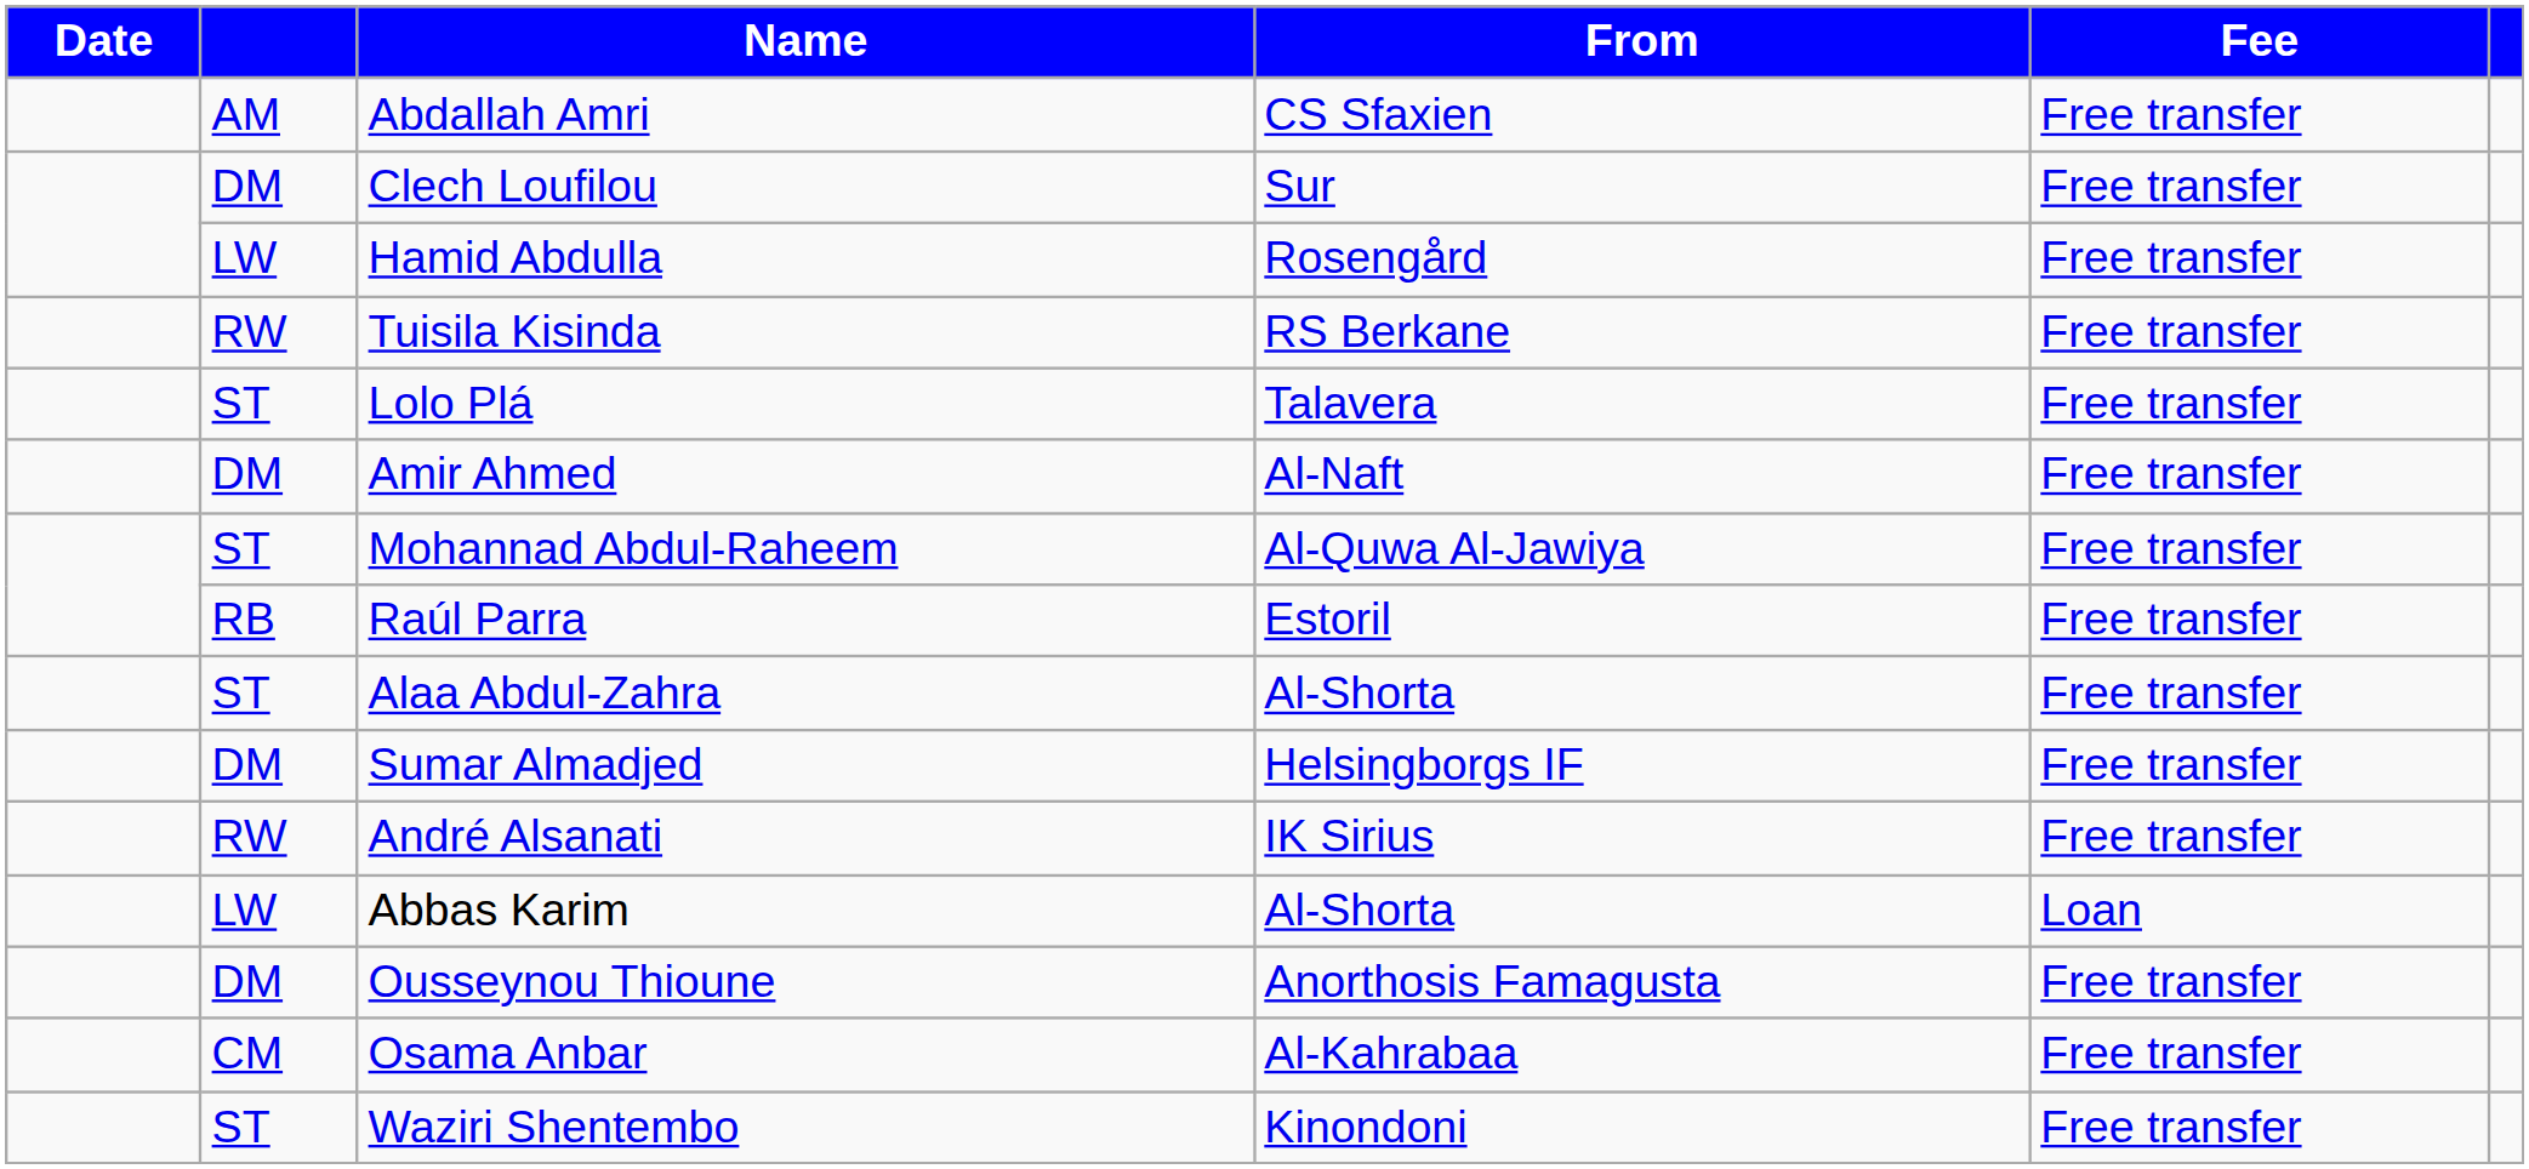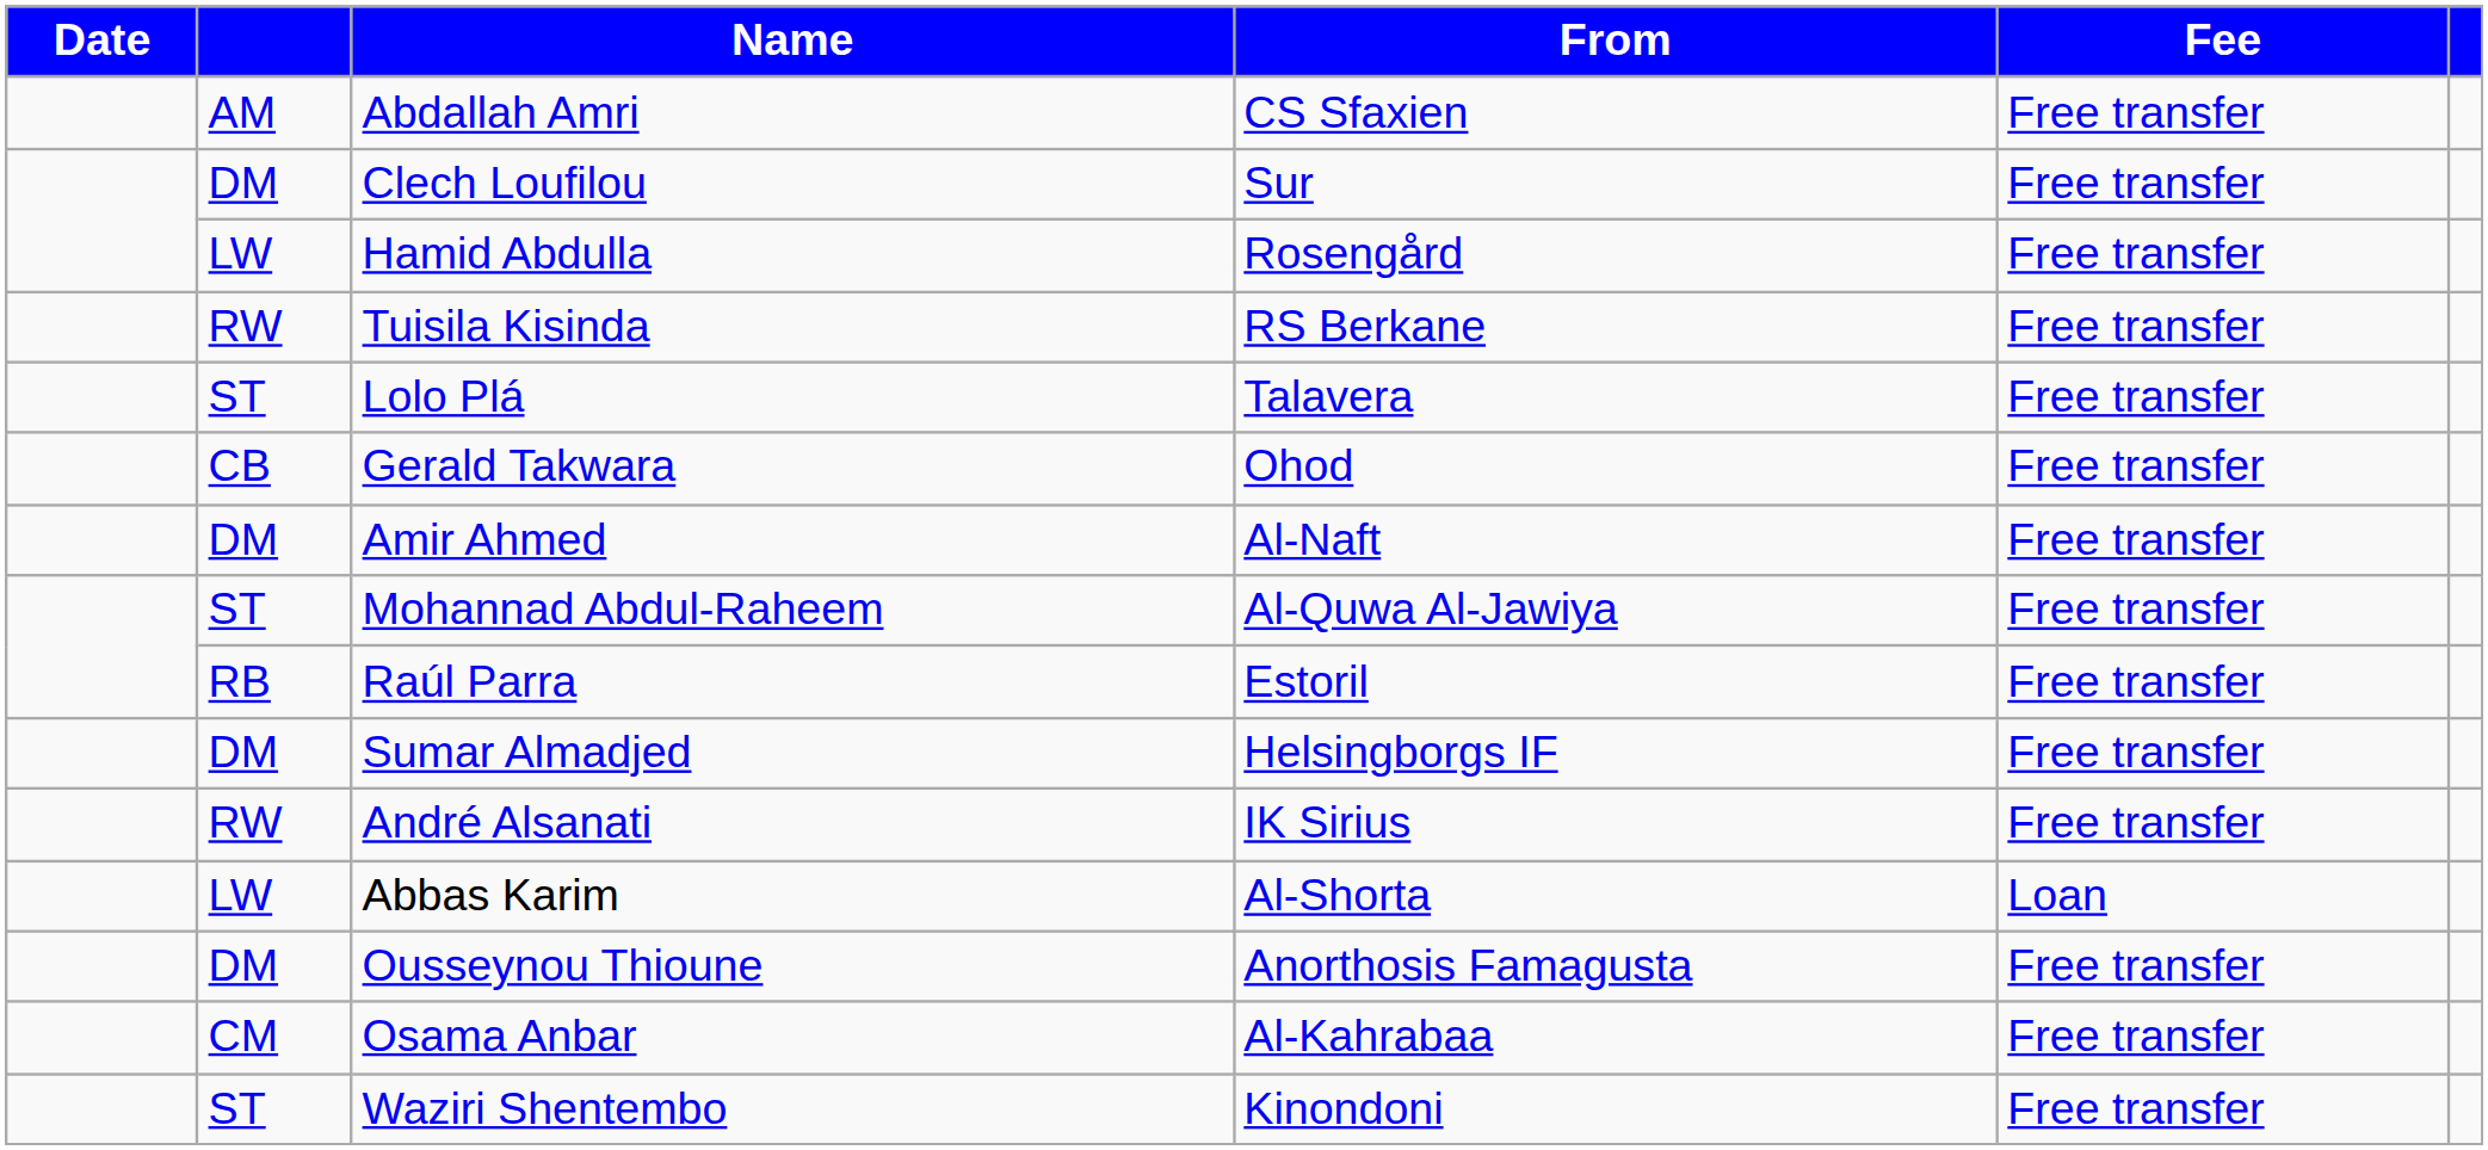 <table class="wikitable sortable" style="width:100%; text-align:center; font-size:100%; text-align:left;">
 <tr>
 <th style="color:white; background:blue;">Date</th>
 <th style="color:white; background:blue;"></th>
 <th style="color:white; background:blue;">Name</th>
 <th style="color:white; background:blue;">From</th>
 <th style="color:white; background:blue;">Fee</th>
 <th style="color:white; background:blue;"></th>
 </tr>
 <tr>
 <td rowspan="1"></td>
 <td><a href='#'>AM</a></td>
 <td> <a href='#'>Abdallah Amri</a></td>
 <td> <a href='#'>CS Sfaxien</a></td>
 <td><a href='#'>Free transfer</a></td>
 <td></td>
 </tr>
 <tr>
 <td rowspan="2"></td>
 <td><a href='#'>DM</a></td>
 <td> <a href='#'>Clech Loufilou</a></td>
 <td> <a href='#'>Sur</a></td>
 <td><a href='#'>Free transfer</a></td>
 <td></td>
 </tr>
 <tr>
 <td><a href='#'>LW</a></td>
 <td> <a href='#'>Hamid Abdulla</a></td>
 <td> <a href='#'>Rosengård</a></td>
 <td><a href='#'>Free transfer</a></td>
 <td></td>
 </tr>
 <tr>
 <td rowspan="1"></td>
 <td><a href='#'>RW</a></td>
 <td> <a href='#'>Tuisila Kisinda</a></td>
 <td> <a href='#'>RS Berkane</a></td>
 <td><a href='#'>Free transfer</a></td>
 <td></td>
 </tr>
 <tr>
 <td rowspan="1"></td>
 <td><a href='#'>ST</a></td>
 <td> <a href='#'>Lolo Plá</a></td>
 <td> <a href='#'>Talavera</a></td>
 <td><a href='#'>Free transfer</a></td>
 <td></td>
 </tr>
 <tr>
 <td rowspan="1"></td>
+<td><a href='#'>CB</a></td>
+<td> <a href='#'>Gerald Takwara</a></td>
+<td> <a href='#'>Ohod</a></td>
+<td><a href='#'>Free transfer</a></td>
+<td></td>
+</tr>
+<tr>
+<td rowspan="1"></td>
 <td><a href='#'>DM</a></td>
 <td> <a href='#'>Amir Ahmed</a></td>
 <td> <a href='#'>Al-Naft</a></td>
 <td><a href='#'>Free transfer</a></td>
 <td></td>
 </tr>
 <tr>
 <td rowspan="2"></td>
 <td><a href='#'>ST</a></td>
 <td> <a href='#'>Mohannad Abdul-Raheem</a></td>
 <td> <a href='#'>Al-Quwa Al-Jawiya</a></td>
 <td><a href='#'>Free transfer</a></td>
 <td></td>
 </tr>
 <tr>
 <td><a href='#'>RB</a></td>
 <td> <a href='#'>Raúl Parra</a></td>
 <td> <a href='#'>Estoril</a></td>
-<td><a href='#'>Free transfer</a></td>
-<td></td>
-</tr>
-<tr>
-<td rowspan="1"></td>
-<td><a href='#'>ST</a></td>
-<td> <a href='#'>Alaa Abdul-Zahra</a></td>
-<td> <a href='#'>Al-Shorta</a></td>
 <td><a href='#'>Free transfer</a></td>
 <td></td>
 </tr>
 <tr>
 <td rowspan="1"></td>
 <td><a href='#'>DM</a></td>
 <td> <a href='#'>Sumar Almadjed</a></td>
 <td> <a href='#'>Helsingborgs IF</a></td>
 <td><a href='#'>Free transfer</a></td>
 <td></td>
 </tr>
 <tr>
 <td rowspan="1"></td>
 <td><a href='#'>RW</a></td>
 <td> <a href='#'>André Alsanati</a></td>
 <td> <a href='#'>IK Sirius</a></td>
 <td><a href='#'>Free transfer</a></td>
 <td></td>
 </tr>
 <tr>
 <td rowspan="1"></td>
 <td><a href='#'>LW</a></td>
 <td> Abbas Karim</td>
 <td> <a href='#'>Al-Shorta</a></td>
 <td><a href='#'>Loan</a></td>
 <td></td>
 </tr>
 <tr>
 <td rowspan="1"></td>
 <td><a href='#'>DM</a></td>
 <td> <a href='#'>Ousseynou Thioune</a></td>
 <td> <a href='#'>Anorthosis Famagusta</a></td>
 <td><a href='#'>Free transfer</a></td>
 <td></td>
 </tr>
 <tr>
 <td rowspan="1"></td>
 <td><a href='#'>CM</a></td>
 <td> <a href='#'>Osama Anbar</a></td>
 <td> <a href='#'>Al-Kahrabaa</a></td>
 <td><a href='#'>Free transfer</a></td>
 <td></td>
 </tr>
 <tr>
 <td rowspan="1"></td>
 <td><a href='#'>ST</a></td>
 <td> <a href='#'>Waziri Shentembo</a></td>
 <td> <a href='#'>Kinondoni</a></td>
 <td><a href='#'>Free transfer</a></td>
 <td></td>
 </tr>
 <tr>
 </tr>
 </table>
